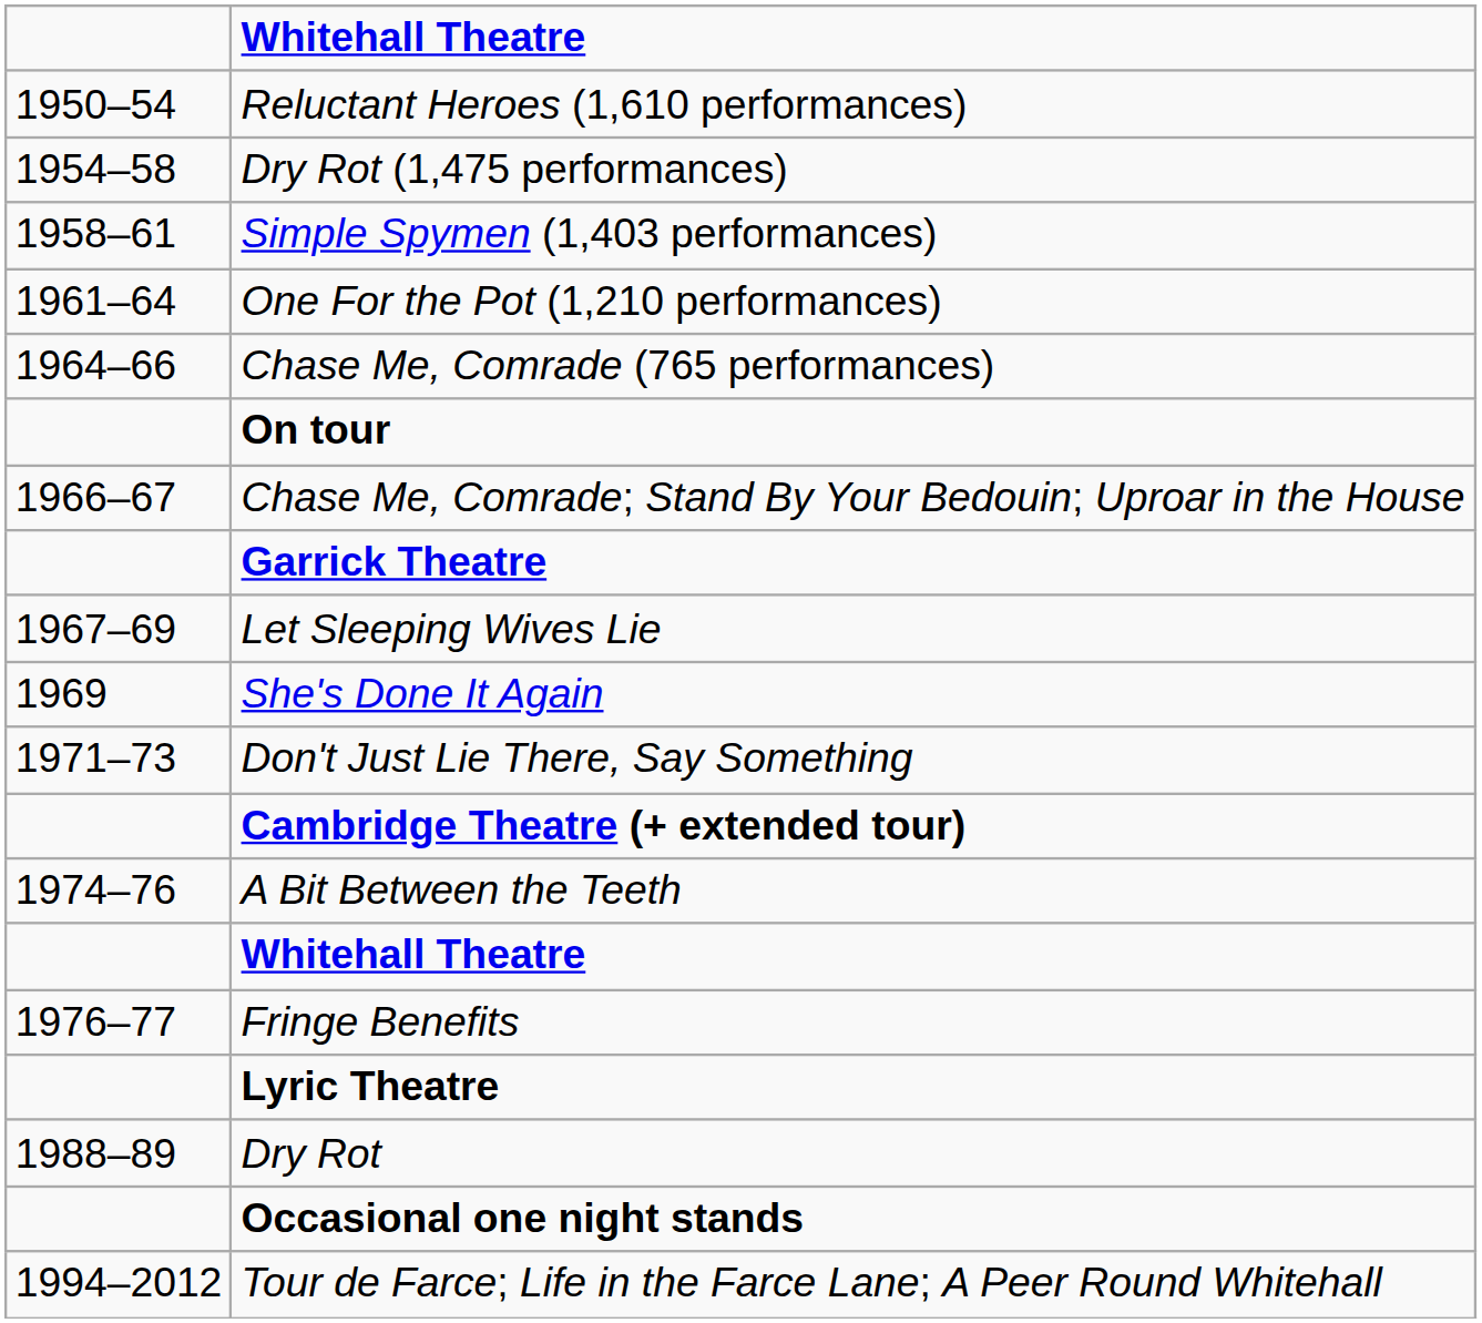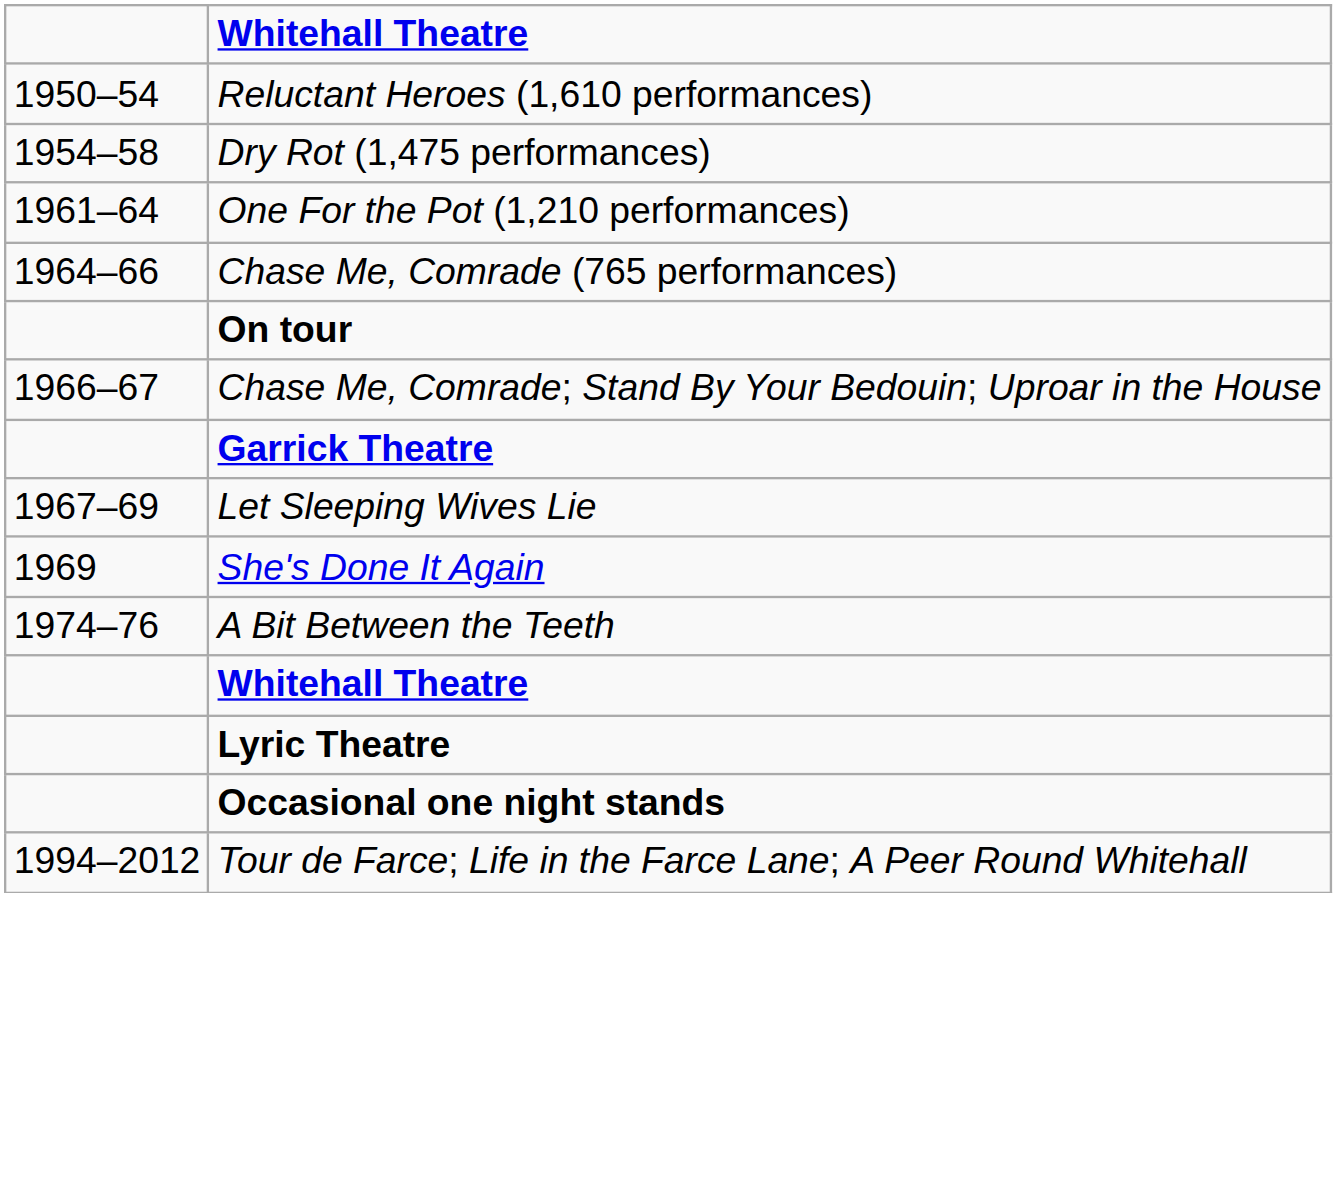 <table class="wikitable">
 <tr>
 <td></td>
 <td><strong><a href='#'>Whitehall Theatre</a></strong></td>
 </tr>
 <tr>
 <td>1950–54</td>
 <td><em>Reluctant Heroes</em> (1,610 performances)</td>
 </tr>
 <tr>
 <td>1954–58</td>
 <td><em>Dry Rot</em> (1,475 performances)</td>
-</tr>
-<tr>
-<td>1958–61</td>
-<td><em><a href='#'>Simple Spymen</a></em> (1,403 performances)</td>
 </tr>
 <tr>
 <td>1961–64</td>
 <td><em>One For the Pot</em> (1,210 performances)</td>
 </tr>
 <tr>
 <td>1964–66</td>
 <td><em>Chase Me, Comrade</em> (765 performances)</td>
 </tr>
 <tr>
 <td></td>
 <td><strong>On tour</strong></td>
 </tr>
 <tr>
 <td>1966–67</td>
 <td><em>Chase Me, Comrade</em>; <em>Stand By Your Bedouin</em>; <em>Uproar in the House</em></td>
 </tr>
 <tr>
 <td></td>
 <td><strong><a href='#'>Garrick Theatre</a></strong></td>
 </tr>
 <tr>
 <td>1967–69</td>
 <td><em>Let Sleeping Wives Lie</em></td>
 </tr>
 <tr>
 <td>1969</td>
 <td><em><a href='#'>She's Done It Again</a></em></td>
 </tr>
 <tr>
-<td>1971–73</td>
-<td><em>Don't Just Lie There, Say Something</em></td>
-</tr>
-<tr>
-<td></td>
-<td><strong><a href='#'>Cambridge Theatre</a> (+ extended tour)</strong></td>
-</tr>
-<tr>
 <td>1974–76</td>
 <td><em>A Bit Between the Teeth</em></td>
 </tr>
 <tr>
 <td></td>
 <td><strong><a href='#'>Whitehall Theatre</a></strong></td>
 </tr>
 <tr>
-<td>1976–77</td>
-<td><em>Fringe Benefits</em></td>
-</tr>
-<tr>
 <td></td>
 <td><strong>Lyric Theatre</strong></td>
-</tr>
-<tr>
-<td>1988–89</td>
-<td><em>Dry Rot</em></td>
 </tr>
 <tr>
 <td></td>
 <td><strong>Occasional one night stands</strong></td>
 </tr>
 <tr>
 <td>1994–2012</td>
 <td><em>Tour de Farce</em>; <em>Life in the Farce Lane</em>; <em>A Peer Round Whitehall</em></td>
 </tr>
 </table>
